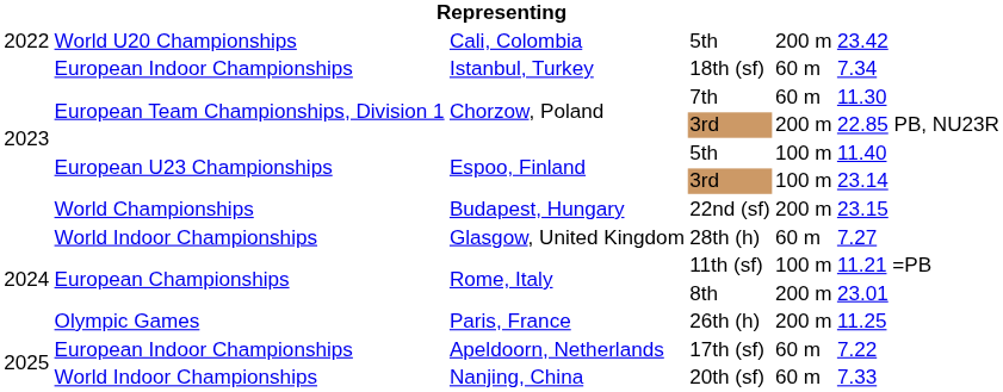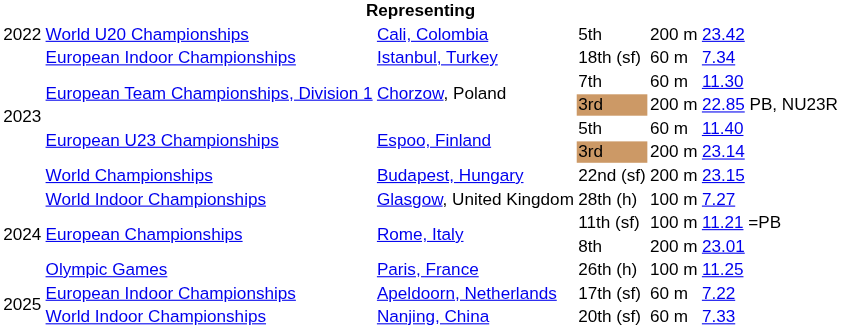 <table>
 <tr>
 <th colspan="6">Representing </th>
 </tr>
 <tr>
 <td>2022</td>
 <td><a href='#'>World U20 Championships</a></td>
 <td><a href='#'>Cali, Colombia</a></td>
 <td>5th</td>
 <td>200 m</td>
 <td><a href='#'>23.42</a></td>
 </tr>
 <tr>
 <td rowspan=6>2023</td>
 <td><a href='#'>European Indoor Championships</a></td>
 <td><a href='#'>Istanbul, Turkey</a></td>
 <td>18th (sf)</td>
 <td>60 m</td>
 <td><a href='#'>7.34</a></td>
 </tr>
 <tr>
 <td rowspan=2><a href='#'>European Team Championships, Division 1</a></td>
 <td rowspan=2><a href='#'>Chorzow</a>, Poland</td>
 <td>7th</td>
 <td>60 m</td>
 <td><a href='#'>11.30</a></td>
 </tr>
 <tr>
 <td bgcolor=cc9966>3rd</td>
 <td>200 m</td>
 <td><a href='#'>22.85</a> PB, NU23R</td>
 </tr>
 <tr>
 <td rowspan=2><a href='#'>European U23 Championships</a></td>
 <td rowspan=2><a href='#'>Espoo, Finland</a></td>
 <td>5th</td>
-<td>100 m</td>
+<td>60 m</td>
 <td><a href='#'>11.40</a></td>
 </tr>
 <tr>
 <td bgcolor=cc9966>3rd</td>
-<td>100 m</td>
+<td>200 m</td>
 <td><a href='#'>23.14</a></td>
 </tr>
 <tr>
 <td><a href='#'>World Championships</a></td>
 <td><a href='#'>Budapest, Hungary</a></td>
 <td>22nd (sf)</td>
 <td>200 m</td>
 <td><a href='#'>23.15</a></td>
 </tr>
 <tr>
 <td rowspan=4>2024</td>
 <td><a href='#'>World Indoor Championships</a></td>
 <td><a href='#'>Glasgow</a>, United Kingdom</td>
 <td>28th (h)</td>
-<td>60 m</td>
+<td>100 m</td>
 <td><a href='#'>7.27</a></td>
 </tr>
 <tr>
 <td rowspan=2><a href='#'>European Championships</a></td>
 <td rowspan=2><a href='#'>Rome, Italy</a></td>
 <td>11th (sf)</td>
 <td>100 m</td>
 <td><a href='#'>11.21</a> =PB</td>
 </tr>
 <tr>
 <td>8th</td>
 <td>200 m</td>
 <td><a href='#'>23.01</a></td>
 </tr>
 <tr>
 <td><a href='#'>Olympic Games</a></td>
 <td><a href='#'>Paris, France</a></td>
 <td>26th (h)</td>
-<td>200 m</td>
+<td>100 m</td>
 <td><a href='#'>11.25</a></td>
 </tr>
 <tr>
 <td rowspan=2>2025</td>
 <td><a href='#'>European Indoor Championships</a></td>
 <td><a href='#'>Apeldoorn, Netherlands</a></td>
 <td>17th (sf)</td>
 <td>60 m</td>
 <td><a href='#'>7.22</a></td>
 </tr>
 <tr>
 <td><a href='#'>World Indoor Championships</a></td>
 <td><a href='#'>Nanjing, China</a></td>
 <td>20th (sf)</td>
 <td>60 m</td>
 <td><a href='#'>7.33</a></td>
 </tr>
 </table>
